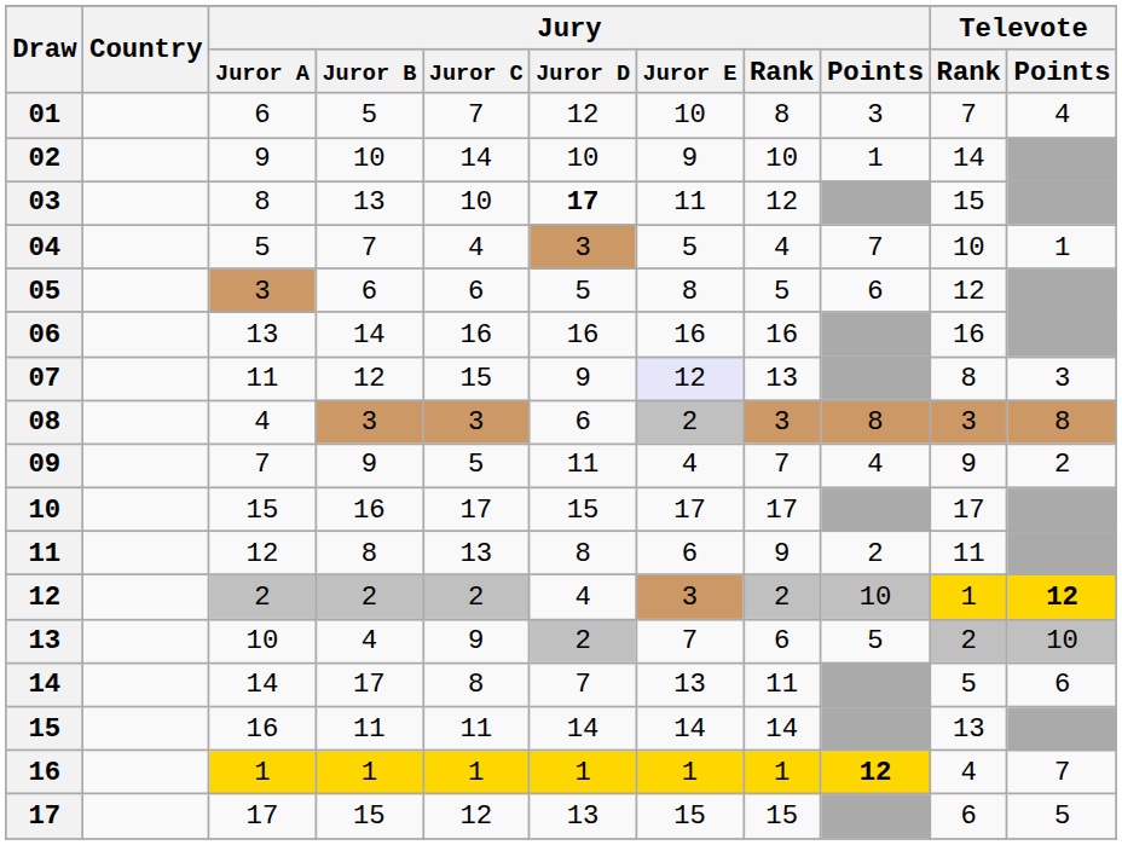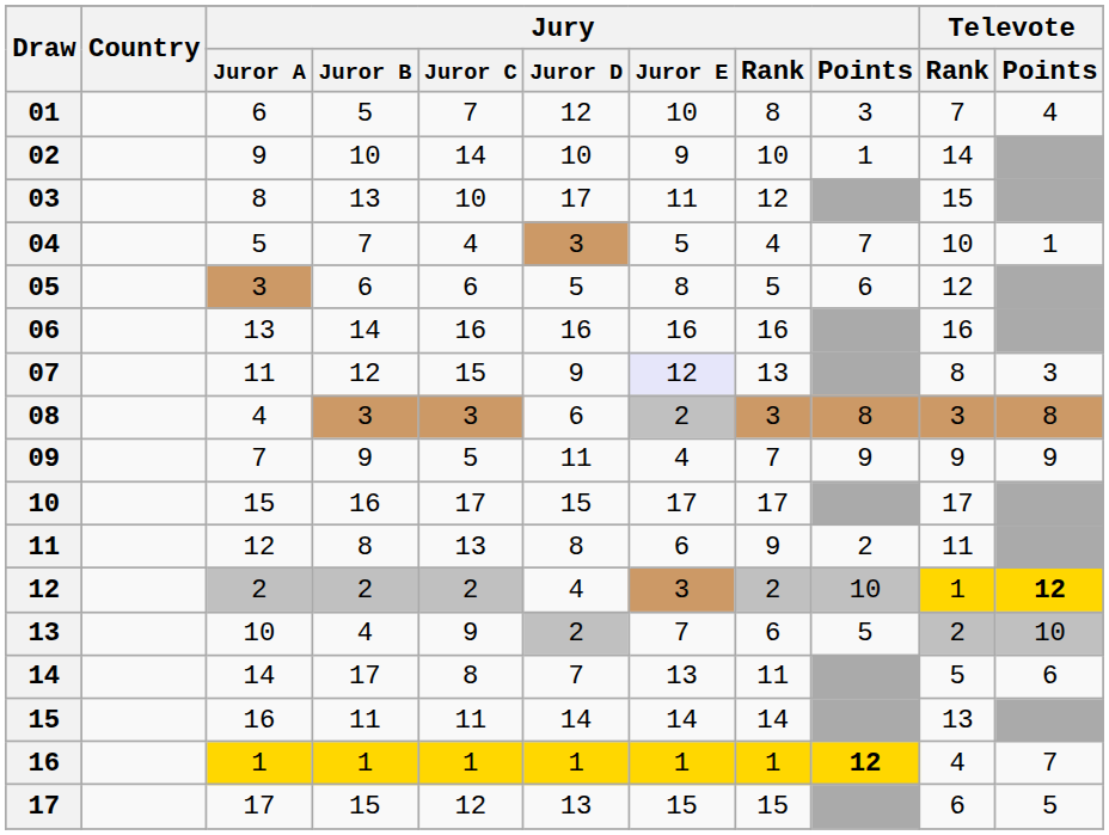 <table class="sortable wikitable collapsible plainrowheaders" style="text-align:center;">
 <tr>
 </tr>
 <tr>
 <th scope="col" rowspan="2">Draw</th>
 <th scope="col" rowspan="2">Country</th>
 <th scope="col" colspan="7">Jury</th>
 <th scope="col" colspan="2">Televote</th>
 </tr>
 <tr>
 <th scope="col"><small>Juror A</small></th>
 <th scope="col"><small>Juror B</small></th>
 <th scope="col"><small>Juror C</small></th>
 <th scope="col"><small>Juror D</small></th>
 <th scope="col"><small>Juror E</small></th>
 <th scope="col">Rank</th>
 <th scope="col">Points</th>
 <th scope="col">Rank</th>
 <th scope="col">Points</th>
 </tr>
 <tr>
 <th scope="row" style="text-align:center;">01</th>
 <td style="text-align:left;"></td>
 <td>6</td>
 <td>5</td>
 <td>7</td>
 <td>12</td>
 <td>10</td>
 <td>8</td>
 <td>3</td>
 <td>7</td>
 <td>4</td>
 </tr>
 <tr>
 <th scope="row" style="text-align:center;">02</th>
 <td style="text-align:left;"></td>
 <td>9</td>
 <td>10</td>
 <td>14</td>
 <td>10</td>
 <td>9</td>
 <td>10</td>
 <td>1</td>
 <td>14</td>
 <td style="background:#AAAAAA;"></td>
 </tr>
 <tr>
 <th scope="row" style="text-align:center;">03</th>
 <td style="text-align:left;"></td>
 <td>8</td>
 <td>13</td>
 <td>10</td>
-<td><strong>17</strong></td>
+<td>17</td>
 <td>11</td>
 <td>12</td>
 <td style="background:#AAAAAA;"></td>
 <td>15</td>
 <td style="background:#AAAAAA;"></td>
 </tr>
 <tr>
 <th scope="row" style="text-align:center;">04</th>
 <td style="text-align:left;"></td>
 <td>5</td>
 <td>7</td>
 <td>4</td>
 <td style="background:#CC9966;">3</td>
 <td>5</td>
 <td>4</td>
 <td>7</td>
 <td>10</td>
 <td>1</td>
 </tr>
 <tr>
 <th scope="row" style="text-align:center;">05</th>
 <td style="text-align:left;"></td>
 <td style="background:#CC9966;">3</td>
 <td>6</td>
 <td>6</td>
 <td>5</td>
 <td>8</td>
 <td>5</td>
 <td>6</td>
 <td>12</td>
 <td style="background:#AAAAAA;"></td>
 </tr>
 <tr>
 <th scope="row" style="text-align:center;">06</th>
 <td style="text-align:left;"></td>
 <td>13</td>
 <td>14</td>
 <td>16</td>
 <td>16</td>
 <td>16</td>
 <td>16</td>
 <td style="background:#AAAAAA;"></td>
 <td>16</td>
 <td style="background:#AAAAAA;"></td>
 </tr>
 <tr>
 <th scope="row" style="text-align:center;">07</th>
 <td style="text-align:left;"></td>
 <td>11</td>
 <td>12</td>
 <td>15</td>
 <td>9</td>
 <td style="background: lavender;">12</td>
 <td>13</td>
 <td style="background:#AAAAAA;"></td>
 <td>8</td>
 <td>3</td>
 </tr>
 <tr>
 <th scope="row" style="text-align:center;">08</th>
 <td style="text-align:left;"></td>
 <td>4</td>
 <td style="background:#CC9966;">3</td>
 <td style="background:#CC9966;">3</td>
 <td>6</td>
 <td style="background:silver;">2</td>
 <td style="background:#CC9966;">3</td>
 <td style="background:#CC9966;">8</td>
 <td style="background:#CC9966;">3</td>
 <td style="background:#CC9966;">8</td>
 </tr>
 <tr>
 <th scope="row" style="text-align:center;">09</th>
 <td style="text-align:left;"></td>
 <td>7</td>
 <td>9</td>
 <td>5</td>
 <td>11</td>
 <td>4</td>
 <td>7</td>
-<td>4</td>
 <td>9</td>
-<td>2</td>
+<td>9</td>
+<td>9</td>
 </tr>
 <tr>
 <th scope="row" style="text-align:center;">10</th>
 <td style="text-align:left;"></td>
 <td>15</td>
 <td>16</td>
 <td>17</td>
 <td>15</td>
 <td>17</td>
 <td>17</td>
 <td style="background:#AAAAAA;"></td>
 <td>17</td>
 <td style="background:#AAAAAA;"></td>
 </tr>
 <tr>
 <th scope="row" style="text-align:center;">11</th>
 <td style="text-align:left;"></td>
 <td>12</td>
 <td>8</td>
 <td>13</td>
 <td>8</td>
 <td>6</td>
 <td>9</td>
 <td>2</td>
 <td>11</td>
 <td style="background:#AAAAAA;"></td>
 </tr>
 <tr>
 <th scope="row" style="text-align:center;">12</th>
 <td style="text-align:left;"></td>
 <td style="background:silver;">2</td>
 <td style="background:silver;">2</td>
 <td style="background:silver;">2</td>
 <td>4</td>
 <td style="background:#CC9966;">3</td>
 <td style="background:silver;">2</td>
 <td style="background:silver;">10</td>
 <td style="background:gold;">1</td>
 <td style="background:gold;"><strong>12</strong></td>
 </tr>
 <tr>
 <th scope="row" style="text-align:center;">13</th>
 <td style="text-align:left;"></td>
 <td>10</td>
 <td>4</td>
 <td>9</td>
 <td style="background:silver;">2</td>
 <td>7</td>
 <td>6</td>
 <td>5</td>
 <td style="background:silver;">2</td>
 <td style="background:silver;">10</td>
 </tr>
 <tr>
 <th scope="row" style="text-align:center;">14</th>
 <td style="text-align:left;"></td>
 <td>14</td>
 <td>17</td>
 <td>8</td>
 <td>7</td>
 <td>13</td>
 <td>11</td>
 <td style="background:#AAAAAA;"></td>
 <td>5</td>
 <td>6</td>
 </tr>
 <tr>
 <th scope="row" style="text-align:center;">15</th>
 <td style="text-align:left;"></td>
 <td>16</td>
 <td>11</td>
 <td>11</td>
 <td>14</td>
 <td>14</td>
 <td>14</td>
 <td style="background:#AAAAAA;"></td>
 <td>13</td>
 <td style="background:#AAAAAA;"></td>
 </tr>
 <tr>
 <th scope="row" style="text-align:center;">16</th>
 <td style="text-align:left;"></td>
 <td style="background:gold;">1</td>
 <td style="background:gold;">1</td>
 <td style="background:gold;">1</td>
 <td style="background:gold;">1</td>
 <td style="background:gold;">1</td>
 <td style="background:gold;">1</td>
 <td style="background:gold;"><strong>12</strong></td>
 <td>4</td>
 <td>7</td>
 </tr>
 <tr>
 <th scope="row" style="text-align:center;">17</th>
 <td style="text-align:left;"></td>
 <td>17</td>
 <td>15</td>
 <td>12</td>
 <td>13</td>
 <td>15</td>
 <td>15</td>
 <td style="background:#AAAAAA;"></td>
 <td>6</td>
 <td>5</td>
 </tr>
 </table>
